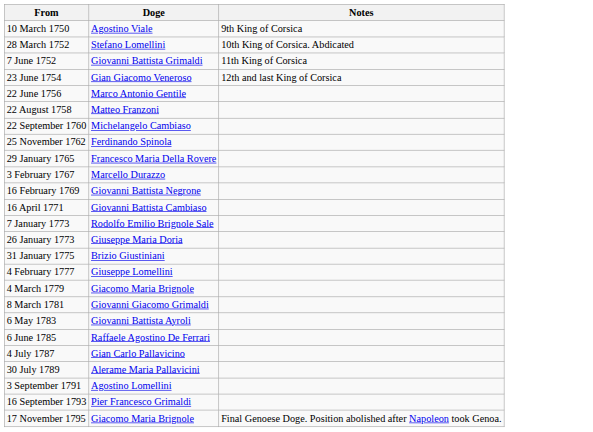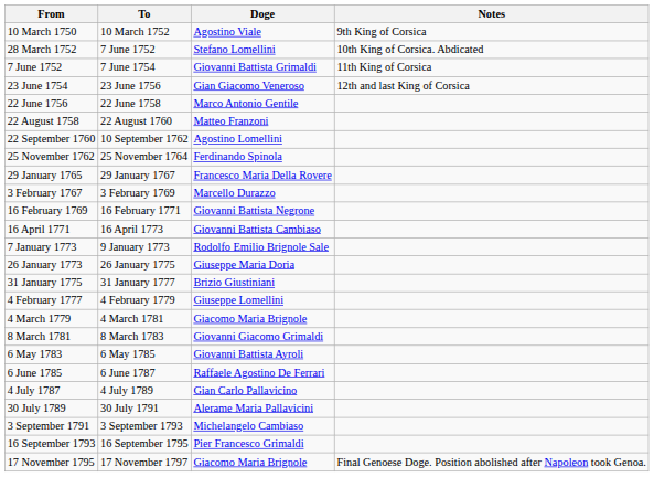 <table class=wikitable>
 <tr>
 <th>From</th>
+<th>To</th>
 <th>Doge</th>
 <th>Notes</th>
 </tr>
 <tr>
 <td>10 March 1750</td>
+<td>10 March 1752</td>
 <td><a href='#'>Agostino Viale</a></td>
 <td>9th King of Corsica</td>
 </tr>
 <tr>
 <td>28 March 1752</td>
+<td>7 June 1752</td>
 <td><a href='#'>Stefano Lomellini</a></td>
 <td>10th King of Corsica. Abdicated</td>
 </tr>
 <tr>
 <td>7 June 1752</td>
+<td>7 June 1754</td>
 <td><a href='#'>Giovanni Battista Grimaldi</a></td>
 <td>11th King of Corsica</td>
 </tr>
 <tr>
 <td>23 June 1754</td>
+<td>23 June 1756</td>
 <td><a href='#'>Gian Giacomo Veneroso</a></td>
 <td>12th and last King of Corsica</td>
 </tr>
 <tr>
 <td>22 June 1756</td>
+<td>22 June 1758</td>
 <td><a href='#'>Marco Antonio Gentile</a></td>
 <td></td>
 </tr>
 <tr>
 <td>22 August 1758</td>
+<td>22 August 1760</td>
 <td><a href='#'>Matteo Franzoni</a></td>
 <td></td>
 </tr>
 <tr>
 <td>22 September 1760</td>
-<td><a href='#'>Michelangelo Cambiaso</a></td>
+<td>10 September 1762</td>
+<td><a href='#'>Agostino Lomellini</a></td>
 <td></td>
 </tr>
 <tr>
 <td>25 November 1762</td>
+<td>25 November 1764</td>
 <td><a href='#'>Ferdinando Spinola</a></td>
 <td></td>
 </tr>
 <tr>
 <td>29 January 1765</td>
+<td>29 January 1767</td>
 <td><a href='#'>Francesco Maria Della Rovere</a></td>
 <td></td>
 </tr>
 <tr>
 <td>3 February 1767</td>
+<td>3 February 1769</td>
 <td><a href='#'>Marcello Durazzo</a></td>
 <td></td>
 </tr>
 <tr>
 <td>16 February 1769</td>
+<td>16 February 1771</td>
 <td><a href='#'>Giovanni Battista Negrone</a></td>
 <td></td>
 </tr>
 <tr>
 <td>16 April 1771</td>
+<td>16 April 1773</td>
 <td><a href='#'>Giovanni Battista Cambiaso</a></td>
 <td></td>
 </tr>
 <tr>
 <td>7 January 1773</td>
+<td>9 January 1773</td>
 <td><a href='#'>Rodolfo Emilio Brignole Sale</a></td>
 <td></td>
 </tr>
 <tr>
 <td>26 January 1773</td>
+<td>26 January 1775</td>
 <td><a href='#'>Giuseppe Maria Doria</a></td>
 <td></td>
 </tr>
 <tr>
 <td>31 January 1775</td>
+<td>31 January 1777</td>
 <td><a href='#'>Brizio Giustiniani</a></td>
 <td></td>
 </tr>
 <tr>
 <td>4 February 1777</td>
+<td>4 February 1779</td>
 <td><a href='#'>Giuseppe Lomellini</a></td>
 <td></td>
 </tr>
 <tr>
 <td>4 March 1779</td>
+<td>4 March 1781</td>
 <td><a href='#'>Giacomo Maria Brignole</a></td>
 <td></td>
 </tr>
 <tr>
 <td>8 March 1781</td>
+<td>8 March 1783</td>
 <td><a href='#'>Giovanni Giacomo Grimaldi</a></td>
 <td></td>
 </tr>
 <tr>
 <td>6 May 1783</td>
+<td>6 May 1785</td>
 <td><a href='#'>Giovanni Battista Ayroli</a></td>
 <td></td>
 </tr>
 <tr>
 <td>6 June 1785</td>
+<td>6 June 1787</td>
 <td><a href='#'>Raffaele Agostino De Ferrari</a></td>
 <td></td>
 </tr>
 <tr>
 <td>4 July 1787</td>
+<td>4 July 1789</td>
 <td><a href='#'>Gian Carlo Pallavicino</a></td>
 <td></td>
 </tr>
 <tr>
 <td>30 July 1789</td>
+<td>30 July 1791</td>
 <td><a href='#'>Alerame Maria Pallavicini</a></td>
 <td></td>
 </tr>
 <tr>
 <td>3 September 1791</td>
-<td><a href='#'>Agostino Lomellini</a></td>
+<td>3 September 1793</td>
+<td><a href='#'>Michelangelo Cambiaso</a></td>
 <td></td>
 </tr>
 <tr>
 <td>16 September 1793</td>
+<td>16 September 1795</td>
 <td><a href='#'>Pier Francesco Grimaldi</a></td>
 <td></td>
 </tr>
 <tr>
 <td>17 November 1795</td>
+<td>17 November 1797</td>
 <td><a href='#'>Giacomo Maria Brignole</a></td>
 <td>Final Genoese Doge. Position abolished after <a href='#'>Napoleon</a> took Genoa.</td>
 </tr>
 </table>
